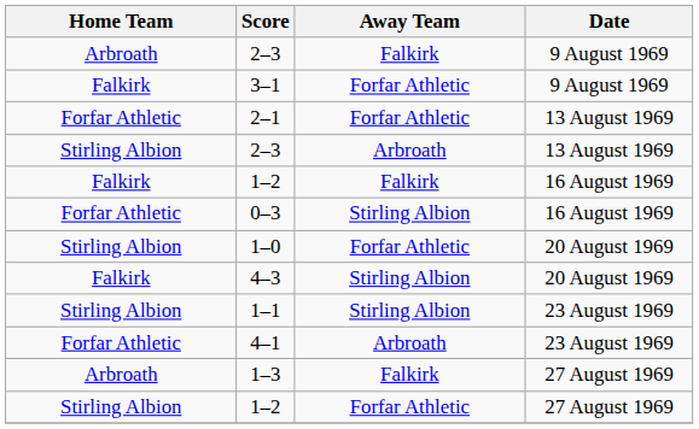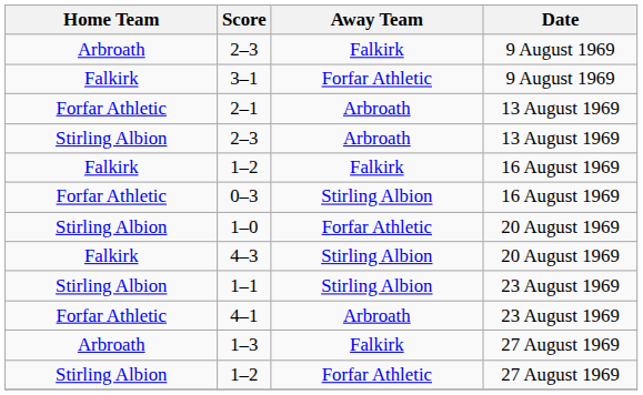 <table class="wikitable" style="text-align:center;">
 <tr>
 <th width=175>Home Team</th>
 <th width=20>Score</th>
 <th width=175>Away Team</th>
 <th width= 125>Date</th>
 </tr>
 <tr>
 <td><a href='#'>Arbroath</a></td>
 <td>2–3</td>
 <td><a href='#'>Falkirk</a></td>
 <td>9 August 1969</td>
 </tr>
 <tr>
 <td><a href='#'>Falkirk</a></td>
 <td>3–1</td>
 <td><a href='#'>Forfar Athletic</a></td>
 <td>9 August 1969</td>
 </tr>
 <tr>
 <td><a href='#'>Forfar Athletic</a></td>
 <td>2–1</td>
-<td><a href='#'>Forfar Athletic</a></td>
+<td><a href='#'>Arbroath</a></td>
 <td>13 August 1969</td>
 </tr>
 <tr>
 <td><a href='#'>Stirling Albion</a></td>
 <td>2–3</td>
 <td><a href='#'>Arbroath</a></td>
 <td>13 August 1969</td>
 </tr>
 <tr>
 <td><a href='#'>Falkirk</a></td>
 <td>1–2</td>
 <td><a href='#'>Falkirk</a></td>
 <td>16 August 1969</td>
 </tr>
 <tr>
 <td><a href='#'>Forfar Athletic</a></td>
 <td>0–3</td>
 <td><a href='#'>Stirling Albion</a></td>
 <td>16 August 1969</td>
 </tr>
 <tr>
 <td><a href='#'>Stirling Albion</a></td>
 <td>1–0</td>
 <td><a href='#'>Forfar Athletic</a></td>
 <td>20 August 1969</td>
 </tr>
 <tr>
 <td><a href='#'>Falkirk</a></td>
 <td>4–3</td>
 <td><a href='#'>Stirling Albion</a></td>
 <td>20 August 1969</td>
 </tr>
 <tr>
 <td><a href='#'>Stirling Albion</a></td>
 <td>1–1</td>
 <td><a href='#'>Stirling Albion</a></td>
 <td>23 August 1969</td>
 </tr>
 <tr>
 <td><a href='#'>Forfar Athletic</a></td>
 <td>4–1</td>
 <td><a href='#'>Arbroath</a></td>
 <td>23 August 1969</td>
 </tr>
 <tr>
 <td><a href='#'>Arbroath</a></td>
 <td>1–3</td>
 <td><a href='#'>Falkirk</a></td>
 <td>27 August 1969</td>
 </tr>
 <tr>
 <td><a href='#'>Stirling Albion</a></td>
 <td>1–2</td>
 <td><a href='#'>Forfar Athletic</a></td>
 <td>27 August 1969</td>
 </tr>
 <tr>
 </tr>
 </table>
